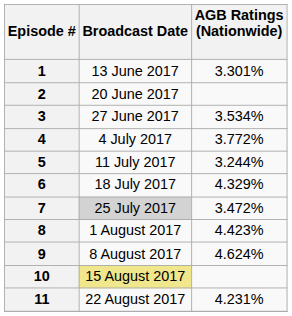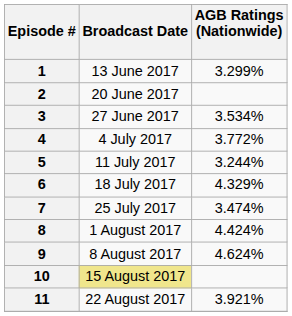 <table class=wikitable style="text-align:center">
 <tr>
 <th>Episode #</th>
 <th>Broadcast Date</th>
 <th>AGB Ratings<br>(Nationwide)<br><br></th>
 </tr>
 <tr>
 <th>1</th>
 <td>13 June 2017</td>
-<td>3.301%</td>
+<td>3.299%</td>
 </tr>
 <tr>
 <th>2</th>
 <td>20 June 2017</td>
 <td></td>
 </tr>
 <tr>
 <th>3</th>
 <td>27 June 2017</td>
 <td>3.534%</td>
 </tr>
 <tr>
 <th>4</th>
 <td>4 July 2017</td>
 <td>3.772%</td>
 </tr>
 <tr>
 <th>5</th>
 <td>11 July 2017</td>
 <td>3.244%</td>
 </tr>
 <tr>
 <th>6</th>
 <td>18 July 2017</td>
 <td>4.329%</td>
 </tr>
 <tr>
 <th>7</th>
-<td style="background: lightgrey;">25 July 2017</td>
-<td>3.472%</td>
+<td>25 July 2017</td>
+<td>3.474%</td>
 </tr>
 <tr>
 <th>8</th>
 <td>1 August 2017</td>
-<td>4.423%</td>
+<td>4.424%</td>
 </tr>
 <tr>
 <th>9</th>
 <td>8 August 2017</td>
 <td>4.624%</td>
 </tr>
 <tr>
 <th>10</th>
 <td style="background: khaki;">15 August 2017</td>
 <td></td>
 </tr>
 <tr>
 <th>11</th>
 <td>22 August 2017</td>
-<td>4.231%</td>
+<td>3.921%</td>
 </tr>
 <tr>
 </tr>
 </table>
